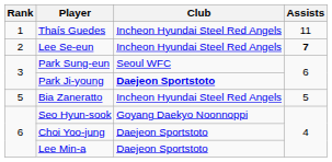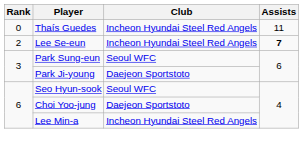 <table class="wikitable" style="text-align:center">
 <tr>
 <th>Rank</th>
 <th>Player</th>
 <th>Club</th>
 <th>Assists</th>
 </tr>
 <tr>
-<td>1</td>
+<td>0</td>
 <td align="left"> <a href='#'>Thaís Guedes</a></td>
 <td align="left"><a href='#'>Incheon Hyundai Steel Red Angels</a></td>
 <td>11</td>
 </tr>
 <tr>
 <td>2</td>
 <td align="left"> <a href='#'>Lee Se-eun</a></td>
 <td align="left"><a href='#'>Incheon Hyundai Steel Red Angels</a></td>
 <td><strong>7</strong></td>
 </tr>
 <tr>
 <td rowspan="2">3</td>
 <td align="left"> <a href='#'>Park Sung-eun</a></td>
 <td align="left"><a href='#'>Seoul WFC</a></td>
 <td rowspan="2">6</td>
 </tr>
 <tr>
 <td align="left"> <a href='#'>Park Ji-young</a></td>
-<td align="left"><strong><a href='#'>Daejeon Sportstoto</a></strong></td>
-</tr>
-<tr>
-<td>5</td>
-<td align="left"> <a href='#'>Bia Zaneratto</a></td>
-<td align="left"><a href='#'>Incheon Hyundai Steel Red Angels</a></td>
-<td>5</td>
+<td align="left"><a href='#'>Daejeon Sportstoto</a></td>
 </tr>
 <tr>
 <td rowspan="3">6</td>
 <td align="left"> <a href='#'>Seo Hyun-sook</a></td>
-<td align="left"><a href='#'>Goyang Daekyo Noonnoppi</a></td>
+<td align="left"><a href='#'>Seoul WFC</a></td>
 <td rowspan="3">4</td>
 </tr>
 <tr>
 <td align="left"> <a href='#'>Choi Yoo-jung</a></td>
 <td align="left"><a href='#'>Daejeon Sportstoto</a></td>
 </tr>
 <tr>
 <td align="left"> <a href='#'>Lee Min-a</a></td>
-<td align="left"><a href='#'>Daejeon Sportstoto</a></td>
+<td align="left"><a href='#'>Incheon Hyundai Steel Red Angels</a></td>
 </tr>
 </table>
